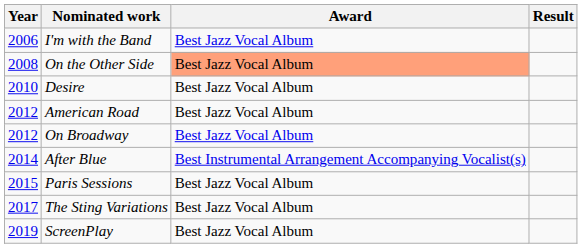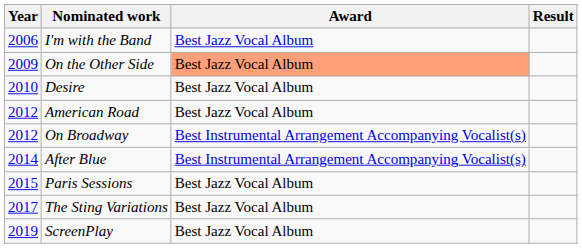 <table class="wikitable">
 <tr>
 <th style="text-align:center;">Year</th>
 <th style="text-align:center;">Nominated work</th>
 <th style="text-align:center;">Award</th>
 <th style="text-align:center;">Result</th>
 </tr>
 <tr>
 <td><a href='#'>2006</a></td>
 <td><em>I'm with the Band</em></td>
 <td><a href='#'>Best Jazz Vocal Album</a></td>
 <td></td>
 </tr>
 <tr>
-<td><a href='#'>2008</a></td>
+<td><a href='#'>2009</a></td>
 <td><em>On the Other Side</em></td>
 <td style="background: lightsalmon;">Best Jazz Vocal Album</td>
 <td></td>
 </tr>
 <tr>
 <td><a href='#'>2010</a></td>
 <td><em>Desire</em></td>
 <td>Best Jazz Vocal Album</td>
 <td></td>
 </tr>
 <tr>
 <td><a href='#'>2012</a></td>
 <td><em>American Road</em></td>
 <td>Best Jazz Vocal Album</td>
 <td></td>
 </tr>
 <tr>
 <td><a href='#'>2012</a></td>
 <td><em>On Broadway</em></td>
-<td><a href='#'>Best Jazz Vocal Album</a></td>
+<td><a href='#'>Best Instrumental Arrangement Accompanying Vocalist(s)</a></td>
 <td></td>
 </tr>
 <tr>
 <td><a href='#'>2014</a></td>
 <td><em>After Blue</em></td>
 <td><a href='#'>Best Instrumental Arrangement Accompanying Vocalist(s)</a></td>
 <td></td>
 </tr>
 <tr>
 <td><a href='#'>2015</a></td>
 <td><em>Paris Sessions</em></td>
 <td>Best Jazz Vocal Album</td>
 <td></td>
 </tr>
 <tr>
 <td><a href='#'>2017</a></td>
 <td><em>The Sting Variations</em></td>
 <td>Best Jazz Vocal Album</td>
 <td></td>
 </tr>
 <tr>
 <td><a href='#'>2019</a></td>
 <td><em>ScreenPlay</em></td>
 <td>Best Jazz Vocal Album</td>
 <td></td>
 </tr>
 </table>
